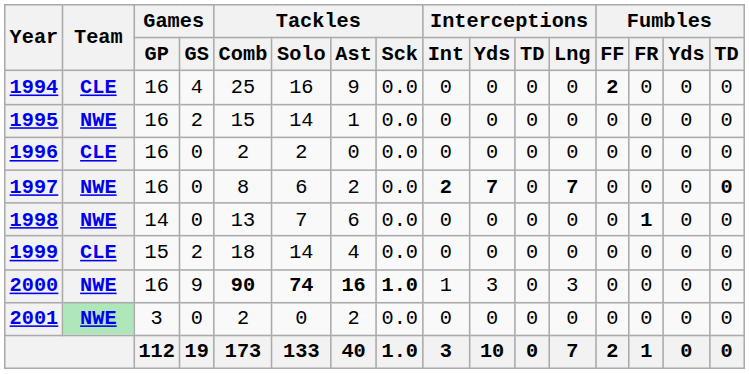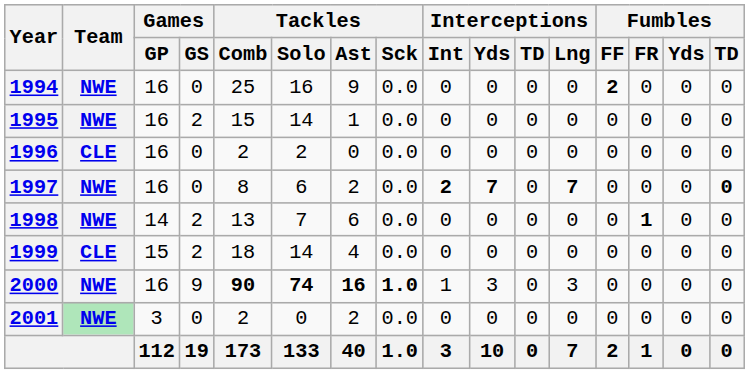 <table class="wikitable" style="text-align:center">
 <tr>
 <th rowspan="2">Year</th>
 <th rowspan="2">Team</th>
 <th colspan="2">Games</th>
 <th colspan="4">Tackles</th>
 <th colspan="4">Interceptions</th>
 <th colspan="4">Fumbles</th>
 </tr>
 <tr>
 <th>GP</th>
 <th>GS</th>
 <th>Comb</th>
 <th>Solo</th>
 <th>Ast</th>
 <th>Sck</th>
 <th>Int</th>
 <th>Yds</th>
 <th>TD</th>
 <th>Lng</th>
 <th>FF</th>
 <th>FR</th>
 <th>Yds</th>
 <th>TD</th>
 </tr>
 <tr>
 <th><a href='#'>1994</a></th>
-<th><a href='#'>CLE</a></th>
+<th><a href='#'>NWE</a></th>
 <td>16</td>
-<td>4</td>
+<td>0</td>
 <td>25</td>
 <td>16</td>
 <td>9</td>
 <td>0.0</td>
 <td>0</td>
 <td>0</td>
 <td>0</td>
 <td>0</td>
 <td><strong>2</strong></td>
 <td>0</td>
 <td>0</td>
 <td>0</td>
 </tr>
 <tr>
 <th><a href='#'>1995</a></th>
 <th><a href='#'>NWE</a></th>
 <td>16</td>
 <td>2</td>
 <td>15</td>
 <td>14</td>
 <td>1</td>
 <td>0.0</td>
 <td>0</td>
 <td>0</td>
 <td>0</td>
 <td>0</td>
 <td>0</td>
 <td>0</td>
 <td>0</td>
 <td>0</td>
 </tr>
 <tr>
 <th><a href='#'>1996</a></th>
 <th><a href='#'>CLE</a></th>
 <td>16</td>
 <td>0</td>
 <td>2</td>
 <td>2</td>
 <td>0</td>
 <td>0.0</td>
 <td>0</td>
 <td>0</td>
 <td>0</td>
 <td>0</td>
 <td>0</td>
 <td>0</td>
 <td>0</td>
 <td>0</td>
 </tr>
 <tr>
 <th><a href='#'>1997</a></th>
 <th><a href='#'>NWE</a></th>
 <td>16</td>
 <td>0</td>
 <td>8</td>
 <td>6</td>
 <td>2</td>
 <td>0.0</td>
 <td><strong>2</strong></td>
 <td><strong>7</strong></td>
 <td>0</td>
 <td><strong>7</strong></td>
 <td>0</td>
 <td>0</td>
 <td>0</td>
 <td><strong>0</strong></td>
 </tr>
 <tr>
 <th><a href='#'>1998</a></th>
 <th><a href='#'>NWE</a></th>
 <td>14</td>
-<td>0</td>
+<td>2</td>
 <td>13</td>
 <td>7</td>
 <td>6</td>
 <td>0.0</td>
 <td>0</td>
 <td>0</td>
 <td>0</td>
 <td>0</td>
 <td>0</td>
 <td><strong>1</strong></td>
 <td>0</td>
 <td>0</td>
 </tr>
 <tr>
 <th><a href='#'>1999</a></th>
 <th><a href='#'>CLE</a></th>
 <td>15</td>
 <td>2</td>
 <td>18</td>
 <td>14</td>
 <td>4</td>
 <td>0.0</td>
 <td>0</td>
 <td>0</td>
 <td>0</td>
 <td>0</td>
 <td>0</td>
 <td>0</td>
 <td>0</td>
 <td>0</td>
 </tr>
 <tr>
 <th><a href='#'>2000</a></th>
 <th><a href='#'>NWE</a></th>
 <td>16</td>
 <td>9</td>
 <td><strong>90</strong></td>
 <td><strong>74</strong></td>
 <td><strong>16</strong></td>
 <td><strong>1.0</strong></td>
 <td>1</td>
 <td>3</td>
 <td>0</td>
 <td>3</td>
 <td>0</td>
 <td>0</td>
 <td>0</td>
 <td>0</td>
 </tr>
 <tr>
 <th><a href='#'>2001</a></th>
 <th style="background:#afe6ba; width:3em;"><a href='#'>NWE</a></th>
 <td>3</td>
 <td>0</td>
 <td>2</td>
 <td>0</td>
 <td>2</td>
 <td>0.0</td>
 <td>0</td>
 <td>0</td>
 <td>0</td>
 <td>0</td>
 <td>0</td>
 <td>0</td>
 <td>0</td>
 <td>0</td>
 </tr>
 <tr>
 <th colspan="2"></th>
 <th>112</th>
 <th>19</th>
 <th>173</th>
 <th>133</th>
 <th>40</th>
 <th>1.0</th>
 <th>3</th>
 <th>10</th>
 <th>0</th>
 <th>7</th>
 <th>2</th>
 <th>1</th>
 <th>0</th>
 <th>0</th>
 </tr>
 </table>
